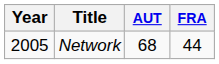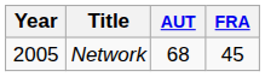 <table class="wikitable">
 <tr>
 <th align="center" width="40">Year</th>
 <th align="left">Title</th>
 <th align="center" width="35"><small><a href='#'>AUT</a></small><br></th>
 <th align="center" width="35"><small><a href='#'>FRA</a></small><br></th>
 </tr>
 <tr>
 <td align="center">2005</td>
 <td align="left"><em>Network</em></td>
 <td align="center">68</td>
-<td align="center">44</td>
+<td align="center">45</td>
 </tr>
 </table>
